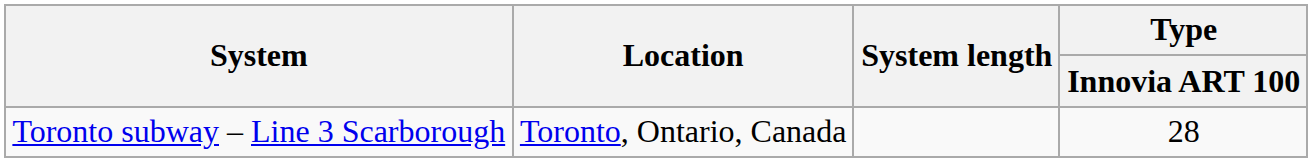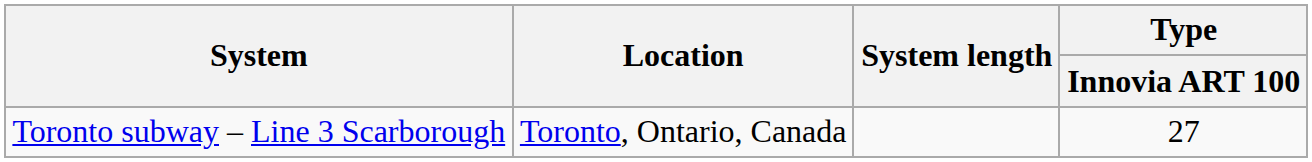 <table class="wikitable">
 <tr>
 <th rowspan="2">System</th>
 <th rowspan="2">Location</th>
 <th rowspan="2">System length</th>
 <th>Type</th>
 </tr>
 <tr>
 <th>Innovia ART 100</th>
 </tr>
 <tr>
 <td><a href='#'>Toronto subway</a> – <a href='#'>Line 3 Scarborough</a></td>
 <td><a href='#'>Toronto</a>, Ontario, Canada</td>
 <td></td>
-<td style="text-align: center;">28</td>
+<td style="text-align: center;">27</td>
 </tr>
 </table>
